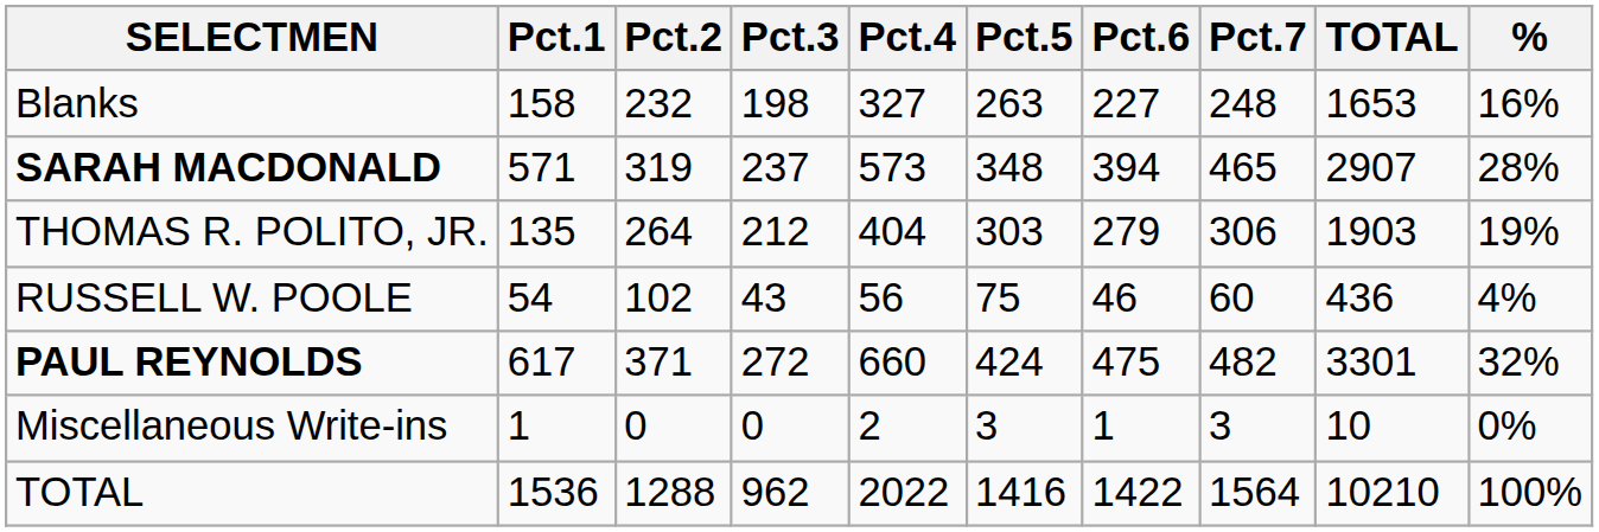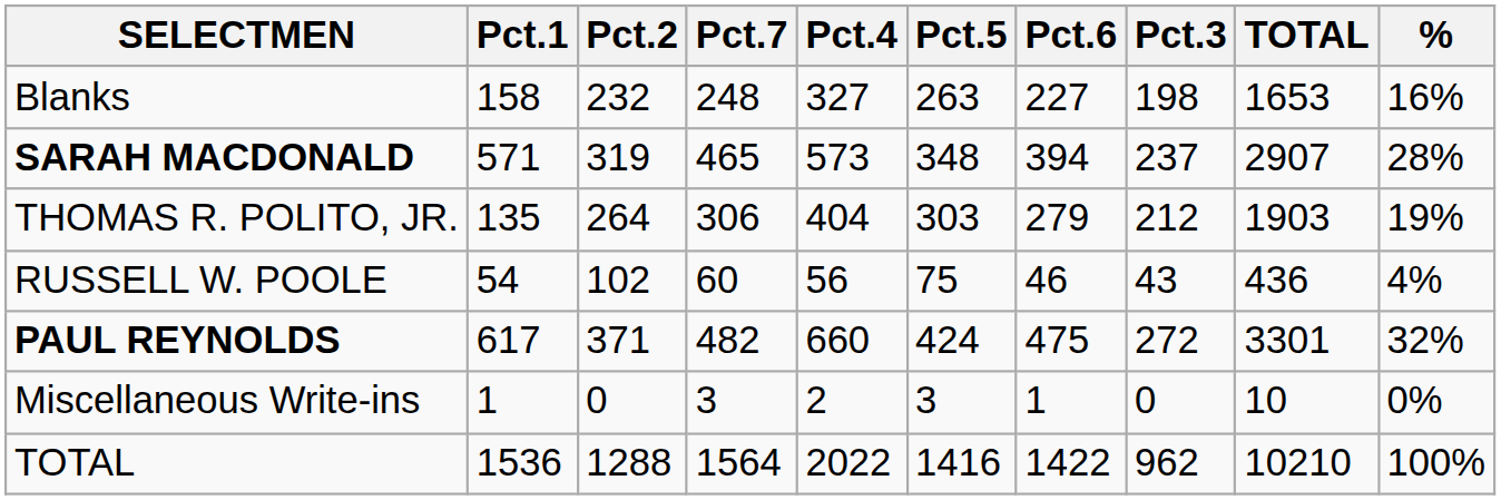 <table class="wikitable" left; margin-left:1em">
 <tr>
 <th>SELECTMEN</th>
 <th>Pct.1</th>
 <th>Pct.2</th>
-<th>Pct.3</th>
+<th>Pct.7</th>
 <th>Pct.4</th>
 <th>Pct.5</th>
 <th>Pct.6</th>
-<th>Pct.7</th>
+<th>Pct.3</th>
 <th>TOTAL</th>
 <th>%</th>
 </tr>
 <tr>
 <td>Blanks</td>
 <td>158</td>
 <td>232</td>
-<td>198</td>
+<td>248</td>
 <td>327</td>
 <td>263</td>
 <td>227</td>
-<td>248</td>
+<td>198</td>
 <td>1653</td>
 <td>16%</td>
 </tr>
 <tr>
 <td><strong>SARAH MACDONALD</strong></td>
 <td>571</td>
 <td>319</td>
-<td>237</td>
+<td>465</td>
 <td>573</td>
 <td>348</td>
 <td>394</td>
-<td>465</td>
+<td>237</td>
 <td>2907</td>
 <td>28%</td>
 </tr>
 <tr>
 <td>THOMAS R. POLITO, JR.</td>
 <td>135</td>
 <td>264</td>
-<td>212</td>
+<td>306</td>
 <td>404</td>
 <td>303</td>
 <td>279</td>
-<td>306</td>
+<td>212</td>
 <td>1903</td>
 <td>19%</td>
 </tr>
 <tr>
 <td>RUSSELL W. POOLE</td>
 <td>54</td>
 <td>102</td>
-<td>43</td>
+<td>60</td>
 <td>56</td>
 <td>75</td>
 <td>46</td>
-<td>60</td>
+<td>43</td>
 <td>436</td>
 <td>4%</td>
 </tr>
 <tr>
 <td><strong>PAUL REYNOLDS</strong></td>
 <td>617</td>
 <td>371</td>
-<td>272</td>
+<td>482</td>
 <td>660</td>
 <td>424</td>
 <td>475</td>
-<td>482</td>
+<td>272</td>
 <td>3301</td>
 <td>32%</td>
 </tr>
 <tr>
 <td>Miscellaneous Write-ins</td>
 <td>1</td>
 <td>0</td>
-<td>0</td>
+<td>3</td>
 <td>2</td>
 <td>3</td>
 <td>1</td>
-<td>3</td>
+<td>0</td>
 <td>10</td>
 <td>0%</td>
 </tr>
 <tr>
 <td>TOTAL</td>
 <td>1536</td>
 <td>1288</td>
-<td>962</td>
+<td>1564</td>
 <td>2022</td>
 <td>1416</td>
 <td>1422</td>
-<td>1564</td>
+<td>962</td>
 <td>10210</td>
 <td>100%</td>
 </tr>
 </table>
